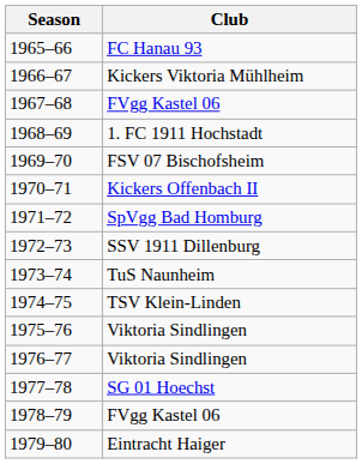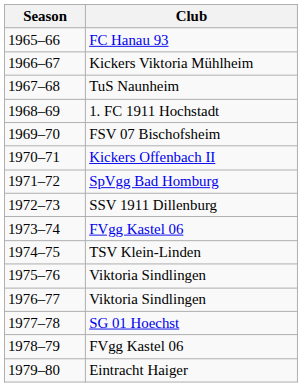 <table class="wikitable">
 <tr align="center" bgcolor="#dfdfdf">
 <th width="80">Season</th>
 <th width="220">Club</th>
 </tr>
 <tr>
 <td>1965–66</td>
 <td><a href='#'>FC Hanau 93</a></td>
 </tr>
 <tr>
 <td>1966–67</td>
 <td>Kickers Viktoria Mühlheim</td>
 </tr>
 <tr>
 <td>1967–68</td>
-<td><a href='#'>FVgg Kastel 06</a></td>
+<td>TuS Naunheim</td>
 </tr>
 <tr>
 <td>1968–69</td>
 <td>1. FC 1911 Hochstadt</td>
 </tr>
 <tr>
 <td>1969–70</td>
 <td>FSV 07 Bischofsheim</td>
 </tr>
 <tr>
 <td>1970–71</td>
 <td><a href='#'>Kickers Offenbach II</a></td>
 </tr>
 <tr>
 <td>1971–72</td>
 <td><a href='#'>SpVgg Bad Homburg</a></td>
 </tr>
 <tr>
 <td>1972–73</td>
 <td>SSV 1911 Dillenburg</td>
 </tr>
 <tr>
 <td>1973–74</td>
-<td>TuS Naunheim</td>
+<td><a href='#'>FVgg Kastel 06</a></td>
 </tr>
 <tr>
 <td>1974–75</td>
 <td>TSV Klein-Linden</td>
 </tr>
 <tr>
 <td>1975–76</td>
 <td>Viktoria Sindlingen</td>
 </tr>
 <tr>
 <td>1976–77</td>
 <td>Viktoria Sindlingen</td>
 </tr>
 <tr>
 <td>1977–78</td>
 <td><a href='#'>SG 01 Hoechst</a></td>
 </tr>
 <tr>
 <td>1978–79</td>
 <td>FVgg Kastel 06</td>
 </tr>
 <tr>
 <td>1979–80</td>
 <td>Eintracht Haiger</td>
 </tr>
 </table>
